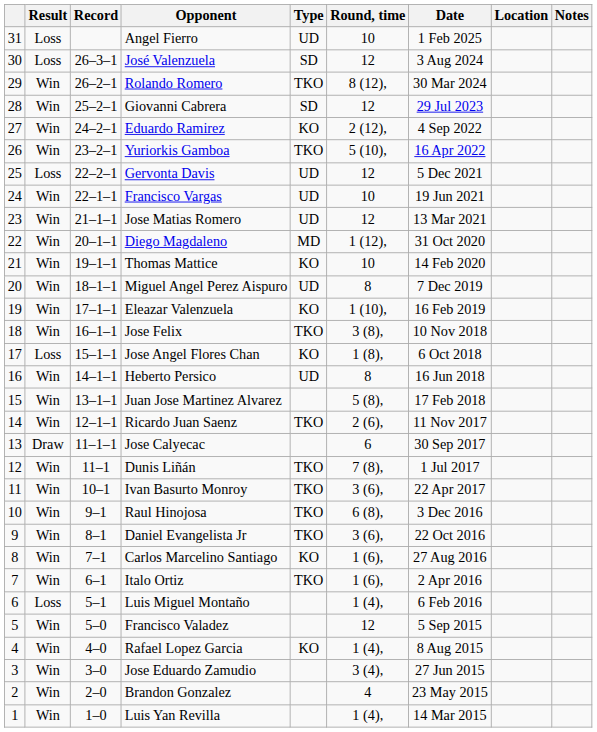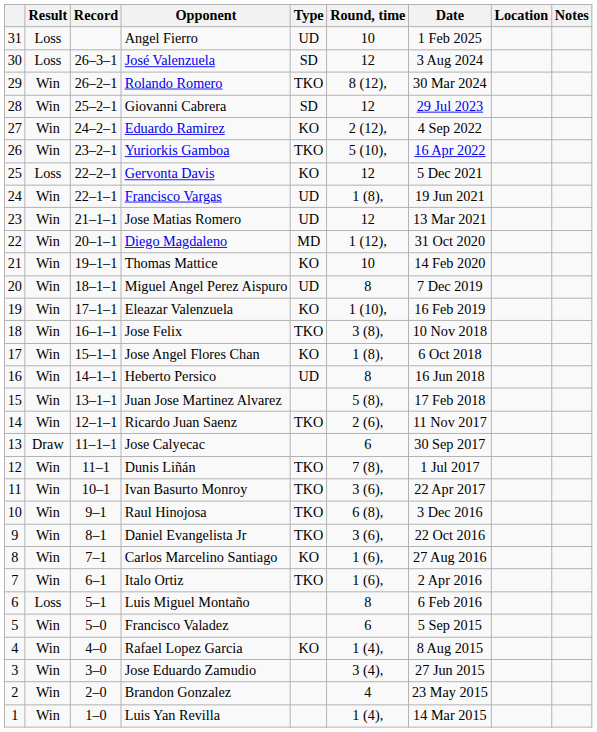 <table class=wikitable style=text-align:center>
 <tr>
 <th></th>
 <th>Result</th>
 <th>Record</th>
 <th>Opponent</th>
 <th>Type</th>
 <th>Round, time</th>
 <th>Date</th>
 <th>Location</th>
 <th>Notes</th>
 </tr>
 <tr>
 <td>31</td>
 <td>Loss</td>
 <td></td>
 <td align=left>Angel Fierro</td>
 <td>UD</td>
 <td>10</td>
 <td>1 Feb 2025</td>
 <td align=left></td>
 <td align=left></td>
 </tr>
 <tr>
 <td>30</td>
 <td>Loss</td>
 <td>26–3–1</td>
 <td align=left><a href='#'>José Valenzuela</a></td>
 <td>SD</td>
 <td>12</td>
 <td>3 Aug 2024</td>
 <td align=left></td>
 <td align=left></td>
 </tr>
 <tr>
 <td>29</td>
 <td>Win</td>
 <td>26–2–1</td>
 <td align=left><a href='#'>Rolando Romero</a></td>
 <td>TKO</td>
 <td>8 (12), </td>
 <td>30 Mar 2024</td>
 <td align=left></td>
 <td align=left></td>
 </tr>
 <tr>
 <td>28</td>
 <td>Win</td>
 <td>25–2–1</td>
 <td align=left>Giovanni Cabrera</td>
 <td>SD</td>
 <td>12</td>
 <td><a href='#'>29 Jul 2023</a></td>
 <td align=left></td>
 <td align=left></td>
 </tr>
 <tr>
 <td>27</td>
 <td>Win</td>
 <td>24–2–1</td>
 <td align=left><a href='#'>Eduardo Ramirez</a></td>
 <td>KO</td>
 <td>2 (12), </td>
 <td>4 Sep 2022</td>
 <td align=left></td>
 <td align=left></td>
 </tr>
 <tr>
 <td>26</td>
 <td>Win</td>
 <td>23–2–1</td>
 <td align=left><a href='#'>Yuriorkis Gamboa</a></td>
 <td>TKO</td>
 <td>5 (10), </td>
 <td><a href='#'>16 Apr 2022</a></td>
 <td align=left></td>
 <td align=left></td>
 </tr>
 <tr>
 <td>25</td>
 <td>Loss</td>
 <td>22–2–1</td>
 <td align=left><a href='#'>Gervonta Davis</a></td>
-<td>UD</td>
+<td>KO</td>
 <td>12</td>
 <td>5 Dec 2021</td>
 <td align=left></td>
 <td align=left></td>
 </tr>
 <tr>
 <td>24</td>
 <td>Win</td>
 <td>22–1–1</td>
 <td align=left><a href='#'>Francisco Vargas</a></td>
 <td>UD</td>
-<td>10</td>
+<td>1 (8), </td>
 <td>19 Jun 2021</td>
 <td align=left></td>
 <td align=left></td>
 </tr>
 <tr>
 <td>23</td>
 <td>Win</td>
 <td>21–1–1</td>
 <td align=left>Jose Matias Romero</td>
 <td>UD</td>
 <td>12</td>
 <td>13 Mar 2021</td>
 <td align=left></td>
 <td align=left></td>
 </tr>
 <tr>
 <td>22</td>
 <td>Win</td>
 <td>20–1–1</td>
 <td align=left><a href='#'>Diego Magdaleno</a></td>
 <td>MD</td>
 <td>1 (12), </td>
 <td>31 Oct 2020</td>
 <td align=left></td>
 <td align=left></td>
 </tr>
 <tr>
 <td>21</td>
 <td>Win</td>
 <td>19–1–1</td>
 <td align=left>Thomas Mattice</td>
 <td>KO</td>
 <td>10</td>
 <td>14 Feb 2020</td>
 <td align=left></td>
 <td align=left></td>
 </tr>
 <tr>
 <td>20</td>
 <td>Win</td>
 <td>18–1–1</td>
 <td align=left>Miguel Angel Perez Aispuro</td>
 <td>UD</td>
 <td>8</td>
 <td>7 Dec 2019</td>
 <td align=left></td>
 <td align=left></td>
 </tr>
 <tr>
 <td>19</td>
 <td>Win</td>
 <td>17–1–1</td>
 <td align=left>Eleazar Valenzuela</td>
 <td>KO</td>
 <td>1 (10), </td>
 <td>16 Feb 2019</td>
 <td align=left></td>
 <td align=left></td>
 </tr>
 <tr>
 <td>18</td>
 <td>Win</td>
 <td>16–1–1</td>
 <td align=left>Jose Felix</td>
 <td>TKO</td>
 <td>3 (8), </td>
 <td>10 Nov 2018</td>
 <td align=left></td>
 <td align=left></td>
 </tr>
 <tr>
 <td>17</td>
-<td>Loss</td>
+<td>Win</td>
 <td>15–1–1</td>
 <td align=left>Jose Angel Flores Chan</td>
 <td>KO</td>
 <td>1 (8), </td>
 <td>6 Oct 2018</td>
 <td align=left></td>
 <td align=left></td>
 </tr>
 <tr>
 <td>16</td>
 <td>Win</td>
 <td>14–1–1</td>
 <td align=left>Heberto Persico</td>
 <td>UD</td>
 <td>8</td>
 <td>16 Jun 2018</td>
 <td align=left></td>
 <td align=left></td>
 </tr>
 <tr>
 <td>15</td>
 <td>Win</td>
 <td>13–1–1</td>
 <td align=left>Juan Jose Martinez Alvarez</td>
 <td></td>
 <td>5 (8), </td>
 <td>17 Feb 2018</td>
 <td align=left></td>
 <td align=left></td>
 </tr>
 <tr>
 <td>14</td>
 <td>Win</td>
 <td>12–1–1</td>
 <td align=left>Ricardo Juan Saenz</td>
 <td>TKO</td>
 <td>2 (6), </td>
 <td>11 Nov 2017</td>
 <td align=left></td>
 <td align=left></td>
 </tr>
 <tr>
 <td>13</td>
 <td>Draw</td>
 <td>11–1–1</td>
 <td align=left>Jose Calyecac</td>
 <td></td>
 <td>6</td>
 <td>30 Sep 2017</td>
 <td align=left></td>
 <td align=left></td>
 </tr>
 <tr>
 <td>12</td>
 <td>Win</td>
 <td>11–1</td>
 <td align=left>Dunis Liñán</td>
 <td>TKO</td>
 <td>7 (8), </td>
 <td>1 Jul 2017</td>
 <td align=left></td>
 <td align=left></td>
 </tr>
 <tr>
 <td>11</td>
 <td>Win</td>
 <td>10–1</td>
 <td align=left>Ivan Basurto Monroy</td>
 <td>TKO</td>
 <td>3 (6), </td>
 <td>22 Apr 2017</td>
 <td align=left></td>
 <td align=left></td>
 </tr>
 <tr>
 <td>10</td>
 <td>Win</td>
 <td>9–1</td>
 <td align=left>Raul Hinojosa</td>
 <td>TKO</td>
 <td>6 (8), </td>
 <td>3 Dec 2016</td>
 <td align=left></td>
 <td align=left></td>
 </tr>
 <tr>
 <td>9</td>
 <td>Win</td>
 <td>8–1</td>
 <td align=left>Daniel Evangelista Jr</td>
 <td>TKO</td>
 <td>3 (6), </td>
 <td>22 Oct 2016</td>
 <td align=left></td>
 <td align=left></td>
 </tr>
 <tr>
 <td>8</td>
 <td>Win</td>
 <td>7–1</td>
 <td align=left>Carlos Marcelino Santiago</td>
 <td>KO</td>
 <td>1 (6), </td>
 <td>27 Aug 2016</td>
 <td align=left></td>
 <td align=left></td>
 </tr>
 <tr>
 <td>7</td>
 <td>Win</td>
 <td>6–1</td>
 <td align=left>Italo Ortiz</td>
 <td>TKO</td>
 <td>1 (6), </td>
 <td>2 Apr 2016</td>
 <td align=left></td>
 <td align=left></td>
 </tr>
 <tr>
 <td>6</td>
 <td>Loss</td>
 <td>5–1</td>
 <td align=left>Luis Miguel Montaño</td>
 <td></td>
-<td>1 (4), </td>
+<td>8</td>
 <td>6 Feb 2016</td>
 <td align=left></td>
 <td align=left></td>
 </tr>
 <tr>
 <td>5</td>
 <td>Win</td>
 <td>5–0</td>
 <td align=left>Francisco Valadez</td>
 <td></td>
-<td>12</td>
+<td>6</td>
 <td>5 Sep 2015</td>
 <td align=left></td>
 <td align=left></td>
 </tr>
 <tr>
 <td>4</td>
 <td>Win</td>
 <td>4–0</td>
 <td align=left>Rafael Lopez Garcia</td>
 <td>KO</td>
 <td>1 (4), </td>
 <td>8 Aug 2015</td>
 <td align=left></td>
 <td align=left></td>
 </tr>
 <tr>
 <td>3</td>
 <td>Win</td>
 <td>3–0</td>
 <td align=left>Jose Eduardo Zamudio</td>
 <td></td>
 <td>3 (4), </td>
 <td>27 Jun 2015</td>
 <td align=left></td>
 <td align=left></td>
 </tr>
 <tr>
 <td>2</td>
 <td>Win</td>
 <td>2–0</td>
 <td align=left>Brandon Gonzalez</td>
 <td></td>
 <td>4</td>
 <td>23 May 2015</td>
 <td align=left></td>
 <td align=left></td>
 </tr>
 <tr>
 <td>1</td>
 <td>Win</td>
 <td>1–0</td>
 <td align=left>Luis Yan Revilla</td>
 <td></td>
 <td>1 (4), </td>
 <td>14 Mar 2015</td>
 <td align=left></td>
 <td align=left></td>
 </tr>
 </table>
